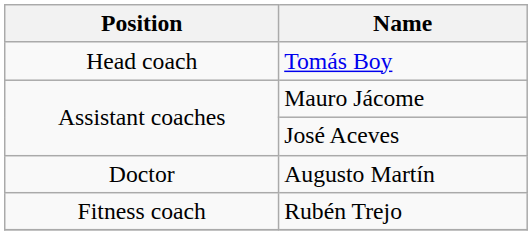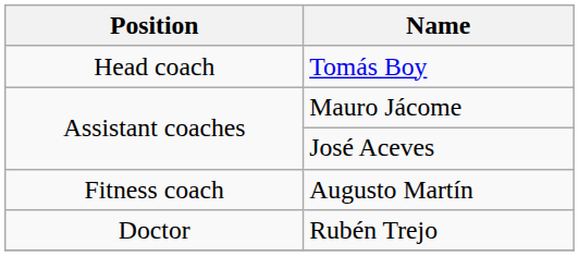 <table class="wikitable" style="text-align:center; font-size:100%; width:40%;">
 <tr>
 <th>Position</th>
 <th>Name</th>
 </tr>
 <tr>
 <td>Head coach</td>
 <td align=left> <a href='#'>Tomás Boy</a></td>
 </tr>
 <tr>
 <td rowspan=2>Assistant coaches</td>
 <td align=left> Mauro Jácome</td>
 </tr>
 <tr>
 <td align=left> José Aceves</td>
 </tr>
 <tr>
-<td>Doctor</td>
+<td>Fitness coach</td>
 <td align=left> Augusto Martín</td>
 </tr>
 <tr>
-<td>Fitness coach</td>
+<td>Doctor</td>
 <td align=left> Rubén Trejo</td>
 </tr>
 <tr>
 </tr>
 </table>
